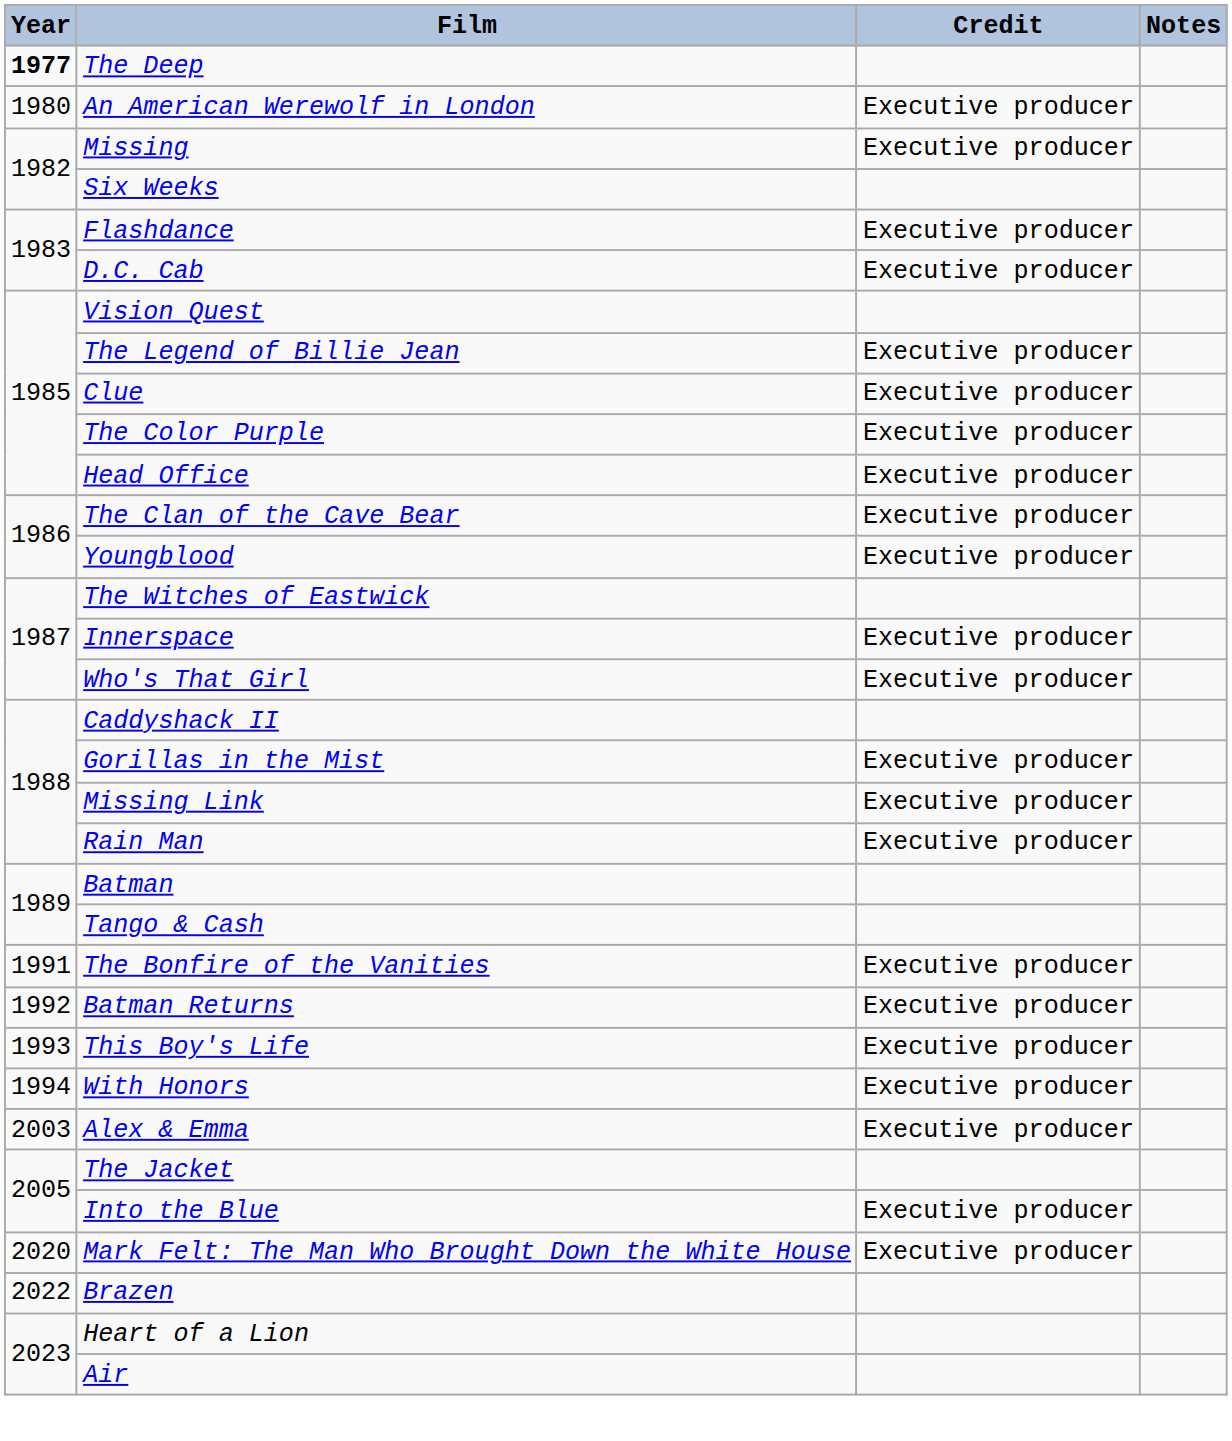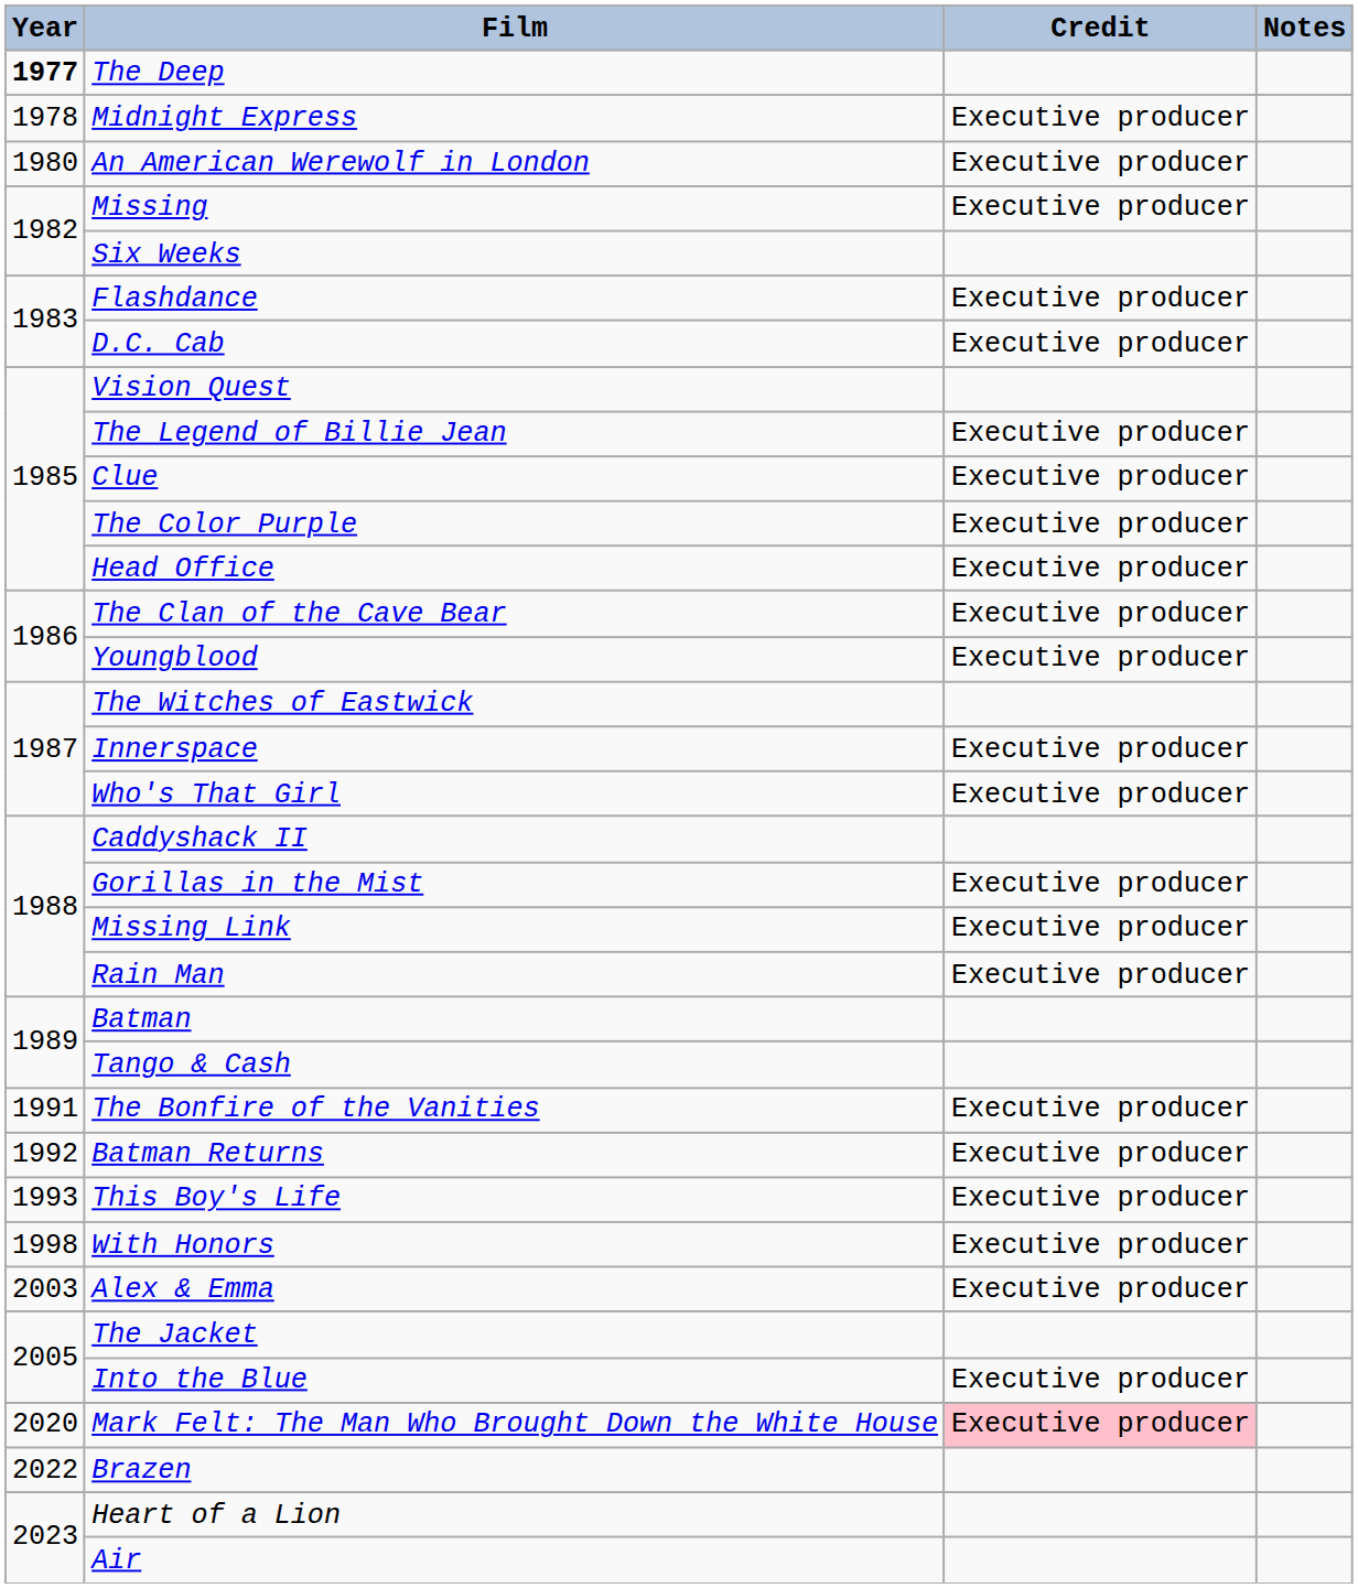 <table class="wikitable">
 <tr>
 <th style="background:#B0C4DE;">Year</th>
 <th style="background:#B0C4DE;">Film</th>
 <th style="background:#B0C4DE;">Credit</th>
 <th style="background:#B0C4DE;">Notes</th>
 </tr>
 <tr>
 <td><strong>1977</strong></td>
 <td><em><a href='#'>The Deep</a></em></td>
 <td></td>
+<td></td>
+</tr>
+<tr>
+<td>1978</td>
+<td><em><a href='#'>Midnight Express</a></em></td>
+<td>Executive producer</td>
 <td></td>
 </tr>
 <tr>
 <td>1980</td>
 <td><em><a href='#'>An American Werewolf in London</a></em></td>
 <td>Executive producer</td>
 <td></td>
 </tr>
 <tr>
 <td rowspan=2>1982</td>
 <td><em><a href='#'>Missing</a></em></td>
 <td>Executive producer</td>
 <td></td>
 </tr>
 <tr>
 <td><em><a href='#'>Six Weeks</a></em></td>
 <td></td>
 <td></td>
 </tr>
 <tr>
 <td rowspan=2>1983</td>
 <td><em><a href='#'>Flashdance</a></em></td>
 <td>Executive producer</td>
 <td></td>
 </tr>
 <tr>
 <td><em><a href='#'>D.C. Cab</a></em></td>
 <td>Executive producer</td>
 <td></td>
 </tr>
 <tr>
 <td rowspan=5>1985</td>
 <td><em><a href='#'>Vision Quest</a></em></td>
 <td></td>
 <td></td>
 </tr>
 <tr>
 <td><em><a href='#'>The Legend of Billie Jean</a></em></td>
 <td>Executive producer</td>
 <td></td>
 </tr>
 <tr>
 <td><em><a href='#'>Clue</a></em></td>
 <td>Executive producer</td>
 <td></td>
 </tr>
 <tr>
 <td><em><a href='#'>The Color Purple</a></em></td>
 <td>Executive producer</td>
 <td></td>
 </tr>
 <tr>
 <td><em><a href='#'>Head Office</a></em></td>
 <td>Executive producer</td>
 <td></td>
 </tr>
 <tr>
 <td rowspan=2>1986</td>
 <td><em><a href='#'>The Clan of the Cave Bear</a></em></td>
 <td>Executive producer</td>
 <td></td>
 </tr>
 <tr>
 <td><em><a href='#'>Youngblood</a></em></td>
 <td>Executive producer</td>
 <td></td>
 </tr>
 <tr>
 <td rowspan=3>1987</td>
 <td><em><a href='#'>The Witches of Eastwick</a></em></td>
 <td></td>
 <td></td>
 </tr>
 <tr>
 <td><em><a href='#'>Innerspace</a></em></td>
 <td>Executive producer</td>
 <td></td>
 </tr>
 <tr>
 <td><em><a href='#'>Who's That Girl</a></em></td>
 <td>Executive producer</td>
 <td></td>
 </tr>
 <tr>
 <td rowspan=4>1988</td>
 <td><em><a href='#'>Caddyshack II</a></em></td>
 <td></td>
 <td></td>
 </tr>
 <tr>
 <td><em><a href='#'>Gorillas in the Mist</a></em></td>
 <td>Executive producer</td>
 <td></td>
 </tr>
 <tr>
 <td><em><a href='#'>Missing Link</a></em></td>
 <td>Executive producer</td>
 <td></td>
 </tr>
 <tr>
 <td><em><a href='#'>Rain Man</a></em></td>
 <td>Executive producer</td>
 <td></td>
 </tr>
 <tr>
 <td rowspan=2>1989</td>
 <td><em><a href='#'>Batman</a></em></td>
 <td></td>
 <td></td>
 </tr>
 <tr>
 <td><em><a href='#'>Tango & Cash</a></em></td>
 <td></td>
 <td></td>
 </tr>
 <tr>
 <td>1991</td>
 <td><em><a href='#'>The Bonfire of the Vanities</a></em></td>
 <td>Executive producer</td>
 <td></td>
 </tr>
 <tr>
 <td>1992</td>
 <td><em><a href='#'>Batman Returns</a></em></td>
 <td>Executive producer</td>
 <td></td>
 </tr>
 <tr>
 <td>1993</td>
 <td><em><a href='#'>This Boy's Life</a></em></td>
 <td>Executive producer</td>
 <td></td>
 </tr>
 <tr>
-<td>1994</td>
+<td>1998</td>
 <td><em><a href='#'>With Honors</a></em></td>
 <td>Executive producer</td>
 <td></td>
 </tr>
 <tr>
 <td>2003</td>
 <td><em><a href='#'>Alex & Emma</a></em></td>
 <td>Executive producer</td>
 <td></td>
 </tr>
 <tr>
 <td rowspan=2>2005</td>
 <td><em><a href='#'>The Jacket</a></em></td>
 <td></td>
 <td></td>
 </tr>
 <tr>
 <td><em><a href='#'>Into the Blue</a></em></td>
 <td>Executive producer</td>
 <td></td>
 </tr>
 <tr>
 <td>2020</td>
 <td><em><a href='#'>Mark Felt: The Man Who Brought Down the White House</a></em></td>
-<td>Executive producer</td>
+<td style="background: pink;">Executive producer</td>
 <td></td>
 </tr>
 <tr>
 <td>2022</td>
 <td><em><a href='#'>Brazen</a></em></td>
 <td></td>
 <td></td>
 </tr>
 <tr>
 <td rowspan=2>2023</td>
 <td><em>Heart of a Lion</em></td>
 <td></td>
 <td></td>
 </tr>
 <tr>
 <td><em><a href='#'>Air</a></em></td>
 <td></td>
 <td></td>
 </tr>
 </table>
